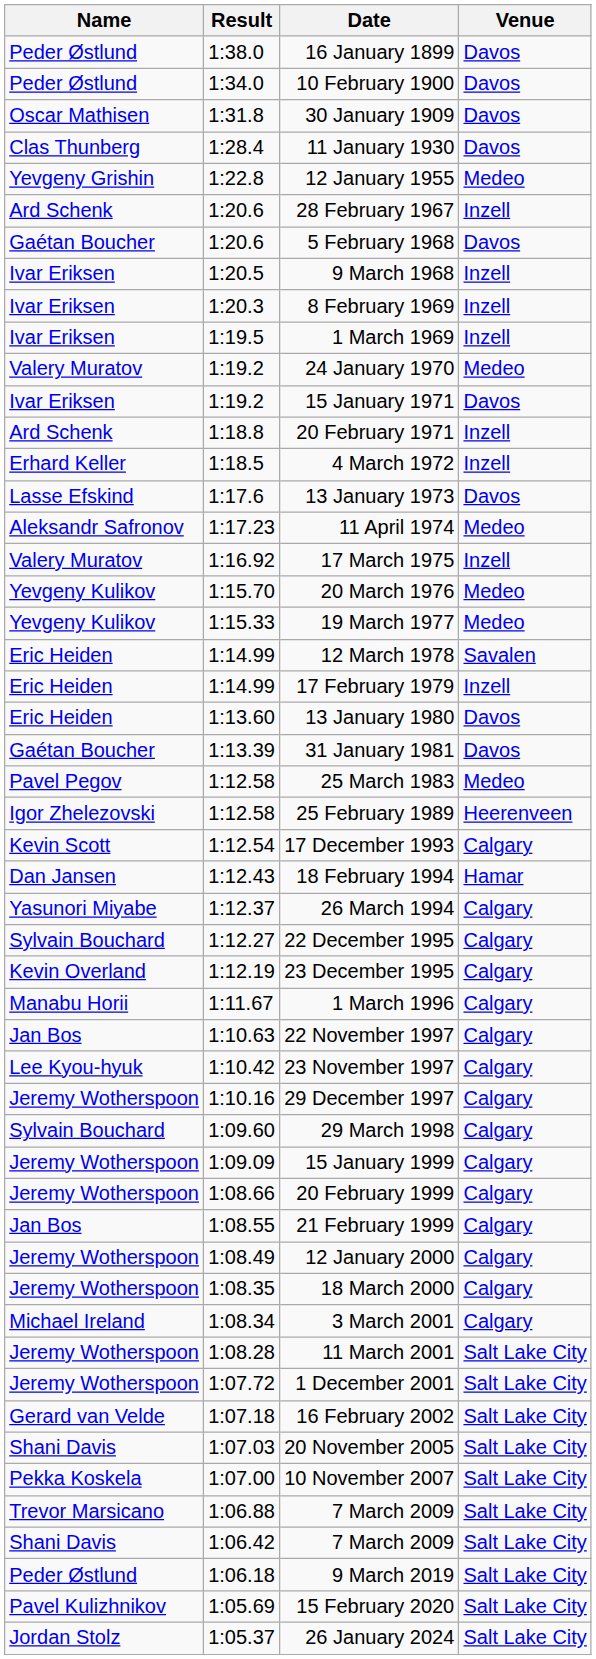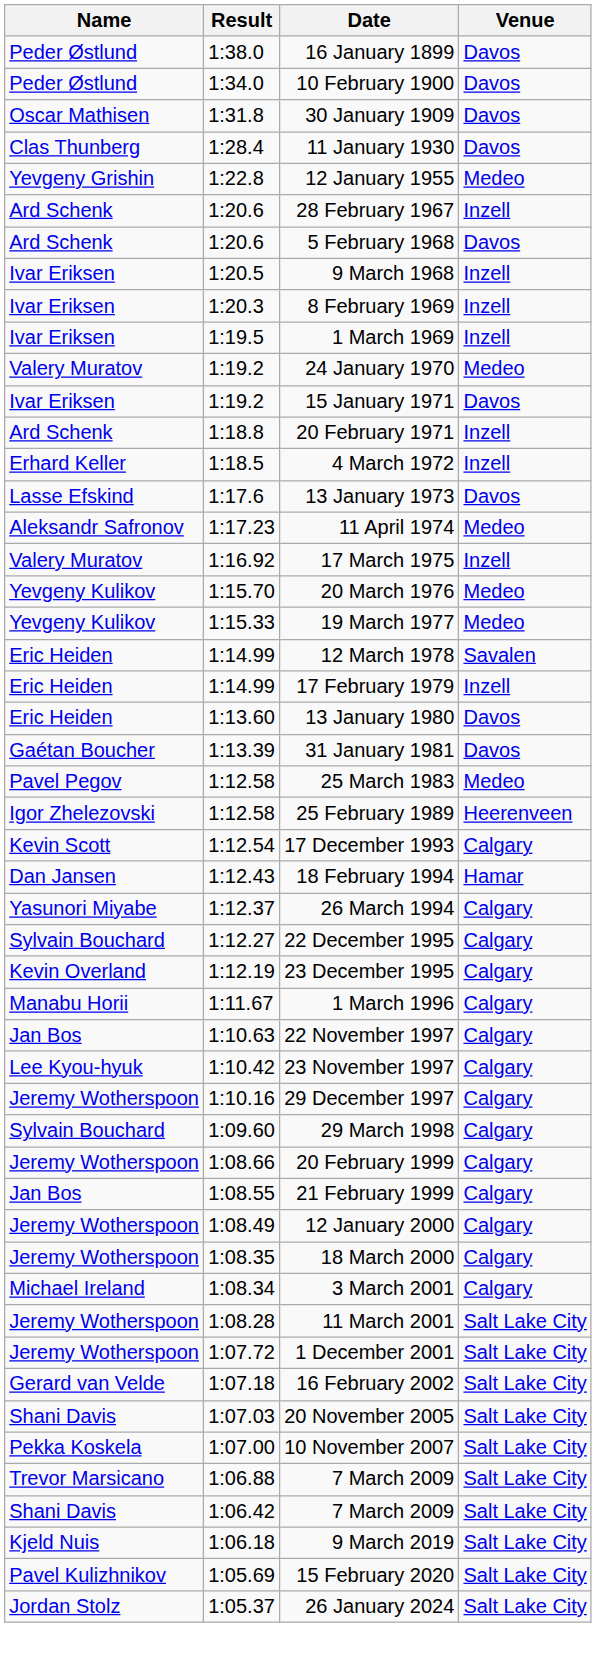 <table class="wikitable">
 <tr align="left">
 <th>Name</th>
 <th>Result</th>
 <th>Date</th>
 <th>Venue</th>
 </tr>
 <tr>
 <td> <a href='#'>Peder Østlund</a></td>
 <td>1:38.0</td>
 <td align="right">16 January 1899</td>
 <td><a href='#'>Davos</a></td>
 </tr>
 <tr>
 <td> <a href='#'>Peder Østlund</a></td>
 <td>1:34.0</td>
 <td align="right">10 February 1900</td>
 <td><a href='#'>Davos</a></td>
 </tr>
 <tr>
 <td> <a href='#'>Oscar Mathisen</a></td>
 <td>1:31.8</td>
 <td align="right">30 January 1909</td>
 <td><a href='#'>Davos</a></td>
 </tr>
 <tr>
 <td> <a href='#'>Clas Thunberg</a></td>
 <td>1:28.4</td>
 <td align="right">11 January 1930</td>
 <td><a href='#'>Davos</a></td>
 </tr>
 <tr>
 <td> <a href='#'>Yevgeny Grishin</a></td>
 <td>1:22.8</td>
 <td align="right">12 January 1955</td>
 <td><a href='#'>Medeo</a></td>
 </tr>
 <tr>
 <td> <a href='#'>Ard Schenk</a></td>
 <td>1:20.6</td>
 <td align="right">28 February 1967</td>
 <td><a href='#'>Inzell</a></td>
 </tr>
 <tr>
-<td> <a href='#'>Gaétan Boucher</a></td>
+<td> <a href='#'>Ard Schenk</a></td>
 <td>1:20.6</td>
 <td align="right">5 February 1968</td>
 <td><a href='#'>Davos</a></td>
 </tr>
 <tr>
 <td> <a href='#'>Ivar Eriksen</a></td>
 <td>1:20.5</td>
 <td align="right">9 March 1968</td>
 <td><a href='#'>Inzell</a></td>
 </tr>
 <tr>
 <td> <a href='#'>Ivar Eriksen</a></td>
 <td>1:20.3</td>
 <td align="right">8 February 1969</td>
 <td><a href='#'>Inzell</a></td>
 </tr>
 <tr>
 <td> <a href='#'>Ivar Eriksen</a></td>
 <td>1:19.5</td>
 <td align="right">1 March 1969</td>
 <td><a href='#'>Inzell</a></td>
 </tr>
 <tr>
 <td> <a href='#'>Valery Muratov</a></td>
 <td>1:19.2</td>
 <td align="right">24 January 1970</td>
 <td><a href='#'>Medeo</a></td>
 </tr>
 <tr>
 <td> <a href='#'>Ivar Eriksen</a></td>
 <td>1:19.2</td>
 <td align="right">15 January 1971</td>
 <td><a href='#'>Davos</a></td>
 </tr>
 <tr>
 <td> <a href='#'>Ard Schenk</a></td>
 <td>1:18.8</td>
 <td align="right">20 February 1971</td>
 <td><a href='#'>Inzell</a></td>
 </tr>
 <tr>
 <td> <a href='#'>Erhard Keller</a></td>
 <td>1:18.5</td>
 <td align="right">4 March 1972</td>
 <td><a href='#'>Inzell</a></td>
 </tr>
 <tr>
 <td> <a href='#'>Lasse Efskind</a></td>
 <td>1:17.6</td>
 <td align="right">13 January 1973</td>
 <td><a href='#'>Davos</a></td>
 </tr>
 <tr>
 <td> <a href='#'>Aleksandr Safronov</a></td>
 <td>1:17.23</td>
 <td align="right">11 April 1974</td>
 <td><a href='#'>Medeo</a></td>
 </tr>
 <tr>
 <td> <a href='#'>Valery Muratov</a></td>
 <td>1:16.92</td>
 <td align="right">17 March 1975</td>
 <td><a href='#'>Inzell</a></td>
 </tr>
 <tr>
 <td> <a href='#'>Yevgeny Kulikov</a></td>
 <td>1:15.70</td>
 <td align="right">20 March 1976</td>
 <td><a href='#'>Medeo</a></td>
 </tr>
 <tr>
 <td> <a href='#'>Yevgeny Kulikov</a></td>
 <td>1:15.33</td>
 <td align="right">19 March 1977</td>
 <td><a href='#'>Medeo</a></td>
 </tr>
 <tr>
 <td> <a href='#'>Eric Heiden</a></td>
 <td>1:14.99</td>
 <td align="right">12 March 1978</td>
 <td><a href='#'>Savalen</a></td>
 </tr>
 <tr>
 <td> <a href='#'>Eric Heiden</a></td>
 <td>1:14.99</td>
 <td align="right">17 February 1979</td>
 <td><a href='#'>Inzell</a></td>
 </tr>
 <tr>
 <td> <a href='#'>Eric Heiden</a></td>
 <td>1:13.60</td>
 <td align="right">13 January 1980</td>
 <td><a href='#'>Davos</a></td>
 </tr>
 <tr>
 <td> <a href='#'>Gaétan Boucher</a></td>
 <td>1:13.39</td>
 <td align="right">31 January 1981</td>
 <td><a href='#'>Davos</a></td>
 </tr>
 <tr>
 <td> <a href='#'>Pavel Pegov</a></td>
 <td>1:12.58</td>
 <td align="right">25 March 1983</td>
 <td><a href='#'>Medeo</a></td>
 </tr>
 <tr>
 <td> <a href='#'>Igor Zhelezovski</a></td>
 <td>1:12.58</td>
 <td align="right">25 February 1989</td>
 <td><a href='#'>Heerenveen</a></td>
 </tr>
 <tr>
 <td> <a href='#'>Kevin Scott</a></td>
 <td>1:12.54</td>
 <td align="right">17 December 1993</td>
 <td><a href='#'>Calgary</a></td>
 </tr>
 <tr>
 <td> <a href='#'>Dan Jansen</a></td>
 <td>1:12.43</td>
 <td align="right">18 February 1994</td>
 <td><a href='#'>Hamar</a></td>
 </tr>
 <tr>
 <td> <a href='#'>Yasunori Miyabe</a></td>
 <td>1:12.37</td>
 <td align="right">26 March 1994</td>
 <td><a href='#'>Calgary</a></td>
 </tr>
 <tr>
 <td> <a href='#'>Sylvain Bouchard</a></td>
 <td>1:12.27</td>
 <td align="right">22 December 1995</td>
 <td><a href='#'>Calgary</a></td>
 </tr>
 <tr>
 <td> <a href='#'>Kevin Overland</a></td>
 <td>1:12.19</td>
 <td align="right">23 December 1995</td>
 <td><a href='#'>Calgary</a></td>
 </tr>
 <tr>
 <td> <a href='#'>Manabu Horii</a></td>
 <td>1:11.67</td>
 <td align="right">1 March 1996</td>
 <td><a href='#'>Calgary</a></td>
 </tr>
 <tr>
 <td> <a href='#'>Jan Bos</a></td>
 <td>1:10.63</td>
 <td align="right">22 November 1997</td>
 <td><a href='#'>Calgary</a></td>
 </tr>
 <tr>
 <td> <a href='#'>Lee Kyou-hyuk</a></td>
 <td>1:10.42</td>
 <td align="right">23 November 1997</td>
 <td><a href='#'>Calgary</a></td>
 </tr>
 <tr>
 <td> <a href='#'>Jeremy Wotherspoon</a></td>
 <td>1:10.16</td>
 <td align="right">29 December 1997</td>
 <td><a href='#'>Calgary</a></td>
 </tr>
 <tr>
 <td> <a href='#'>Sylvain Bouchard</a></td>
 <td>1:09.60</td>
 <td align="right">29 March 1998</td>
 <td><a href='#'>Calgary</a></td>
 </tr>
 <tr>
 <td> <a href='#'>Jeremy Wotherspoon</a></td>
-<td>1:09.09</td>
-<td align="right">15 January 1999</td>
-<td><a href='#'>Calgary</a></td>
-</tr>
-<tr>
-<td> <a href='#'>Jeremy Wotherspoon</a></td>
 <td>1:08.66</td>
 <td align="right">20 February 1999</td>
 <td><a href='#'>Calgary</a></td>
 </tr>
 <tr>
 <td> <a href='#'>Jan Bos</a></td>
 <td>1:08.55</td>
 <td align="right">21 February 1999</td>
 <td><a href='#'>Calgary</a></td>
 </tr>
 <tr>
 <td> <a href='#'>Jeremy Wotherspoon</a></td>
 <td>1:08.49</td>
 <td align="right">12 January 2000</td>
 <td><a href='#'>Calgary</a></td>
 </tr>
 <tr>
 <td> <a href='#'>Jeremy Wotherspoon</a></td>
 <td>1:08.35</td>
 <td align="right">18 March 2000</td>
 <td><a href='#'>Calgary</a></td>
 </tr>
 <tr>
 <td> <a href='#'>Michael Ireland</a></td>
 <td>1:08.34</td>
 <td align="right">3 March 2001</td>
 <td><a href='#'>Calgary</a></td>
 </tr>
 <tr>
 <td> <a href='#'>Jeremy Wotherspoon</a></td>
 <td>1:08.28</td>
 <td align="right">11 March 2001</td>
 <td><a href='#'>Salt Lake City</a></td>
 </tr>
 <tr>
 <td> <a href='#'>Jeremy Wotherspoon</a></td>
 <td>1:07.72</td>
 <td align="right">1 December 2001</td>
 <td><a href='#'>Salt Lake City</a></td>
 </tr>
 <tr>
 <td> <a href='#'>Gerard van Velde</a></td>
 <td>1:07.18</td>
 <td align="right">16 February 2002</td>
 <td><a href='#'>Salt Lake City</a></td>
 </tr>
 <tr>
 <td> <a href='#'>Shani Davis</a></td>
 <td>1:07.03</td>
 <td align="right">20 November 2005</td>
 <td><a href='#'>Salt Lake City</a></td>
 </tr>
 <tr>
 <td> <a href='#'>Pekka Koskela</a></td>
 <td>1:07.00</td>
 <td align="right">10 November 2007</td>
 <td><a href='#'>Salt Lake City</a></td>
 </tr>
 <tr>
 <td> <a href='#'>Trevor Marsicano</a></td>
 <td>1:06.88</td>
 <td align="right">7 March 2009</td>
 <td><a href='#'>Salt Lake City</a></td>
 </tr>
 <tr>
 <td> <a href='#'>Shani Davis</a></td>
 <td>1:06.42</td>
 <td align="right">7 March 2009</td>
 <td><a href='#'>Salt Lake City</a></td>
 </tr>
 <tr>
-<td> <a href='#'>Peder Østlund</a></td>
+<td> <a href='#'>Kjeld Nuis</a></td>
 <td>1:06.18</td>
 <td align="right">9 March 2019</td>
 <td><a href='#'>Salt Lake City</a></td>
 </tr>
 <tr>
 <td> <a href='#'>Pavel Kulizhnikov</a></td>
 <td>1:05.69</td>
 <td align="right">15 February 2020</td>
 <td><a href='#'>Salt Lake City</a></td>
 </tr>
 <tr>
 <td> <a href='#'>Jordan Stolz</a></td>
 <td>1:05.37</td>
 <td align="right">26 January 2024</td>
 <td><a href='#'>Salt Lake City</a></td>
 </tr>
 </table>
